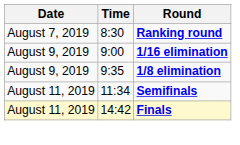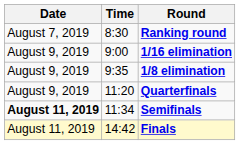 <table class="wikitable">
 <tr>
 <th>Date</th>
 <th>Time</th>
 <th>Round</th>
 </tr>
 <tr>
 <td>August 7, 2019</td>
 <td>8:30</td>
 <td><strong><a href='#'>Ranking round</a></strong></td>
 </tr>
 <tr>
 <td>August 9, 2019</td>
 <td>9:00</td>
 <td><strong><a href='#'>1/16 elimination</a></strong></td>
 </tr>
 <tr>
 <td>August 9, 2019</td>
 <td>9:35</td>
 <td><strong><a href='#'>1/8 elimination</a></strong></td>
 </tr>
 <tr>
-<td>August 11, 2019</td>
+<td>August 9, 2019</td>
+<td>11:20</td>
+<td><strong><a href='#'>Quarterfinals</a></strong></td>
+</tr>
+<tr>
+<td><strong>August 11, 2019</strong></td>
 <td>11:34</td>
 <td><strong><a href='#'>Semifinals</a></strong></td>
 </tr>
 <tr style=background:lemonchiffon>
 <td>August 11, 2019</td>
 <td>14:42</td>
 <td><strong><a href='#'>Finals</a></strong></td>
 </tr>
 </table>
